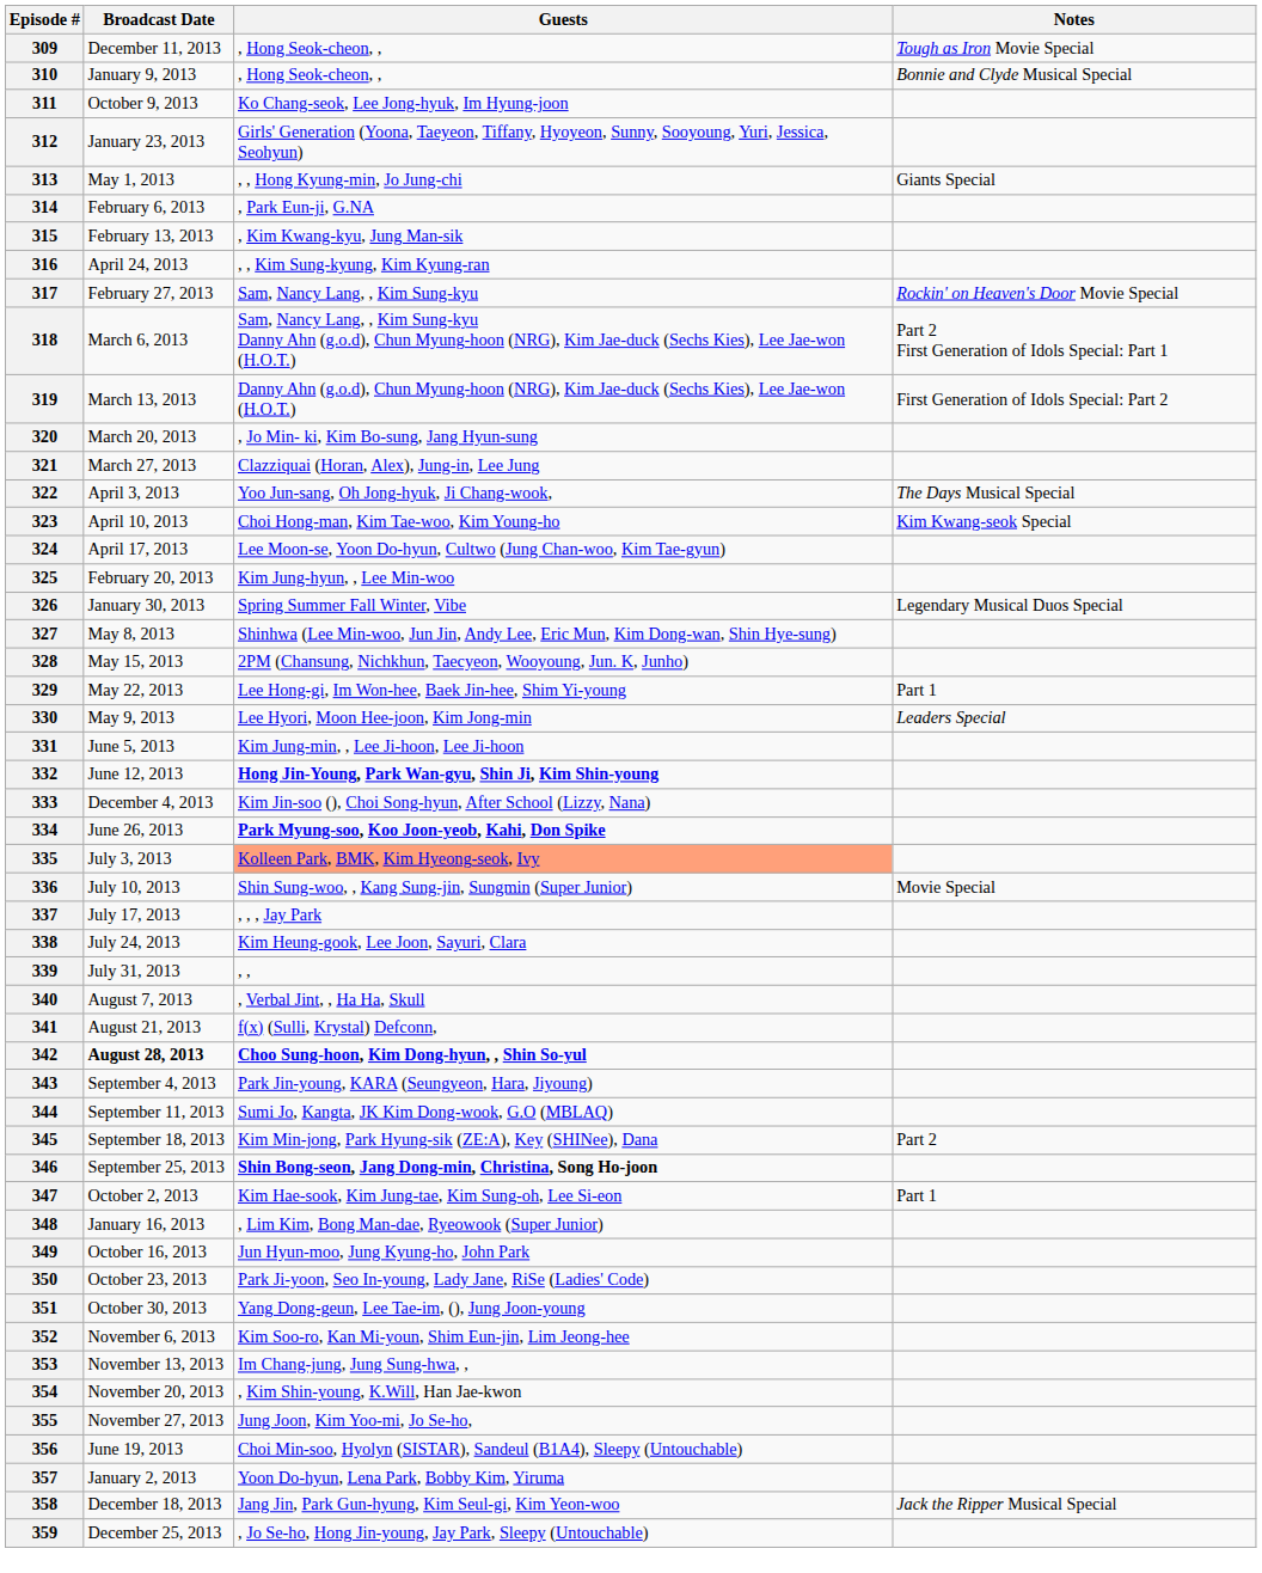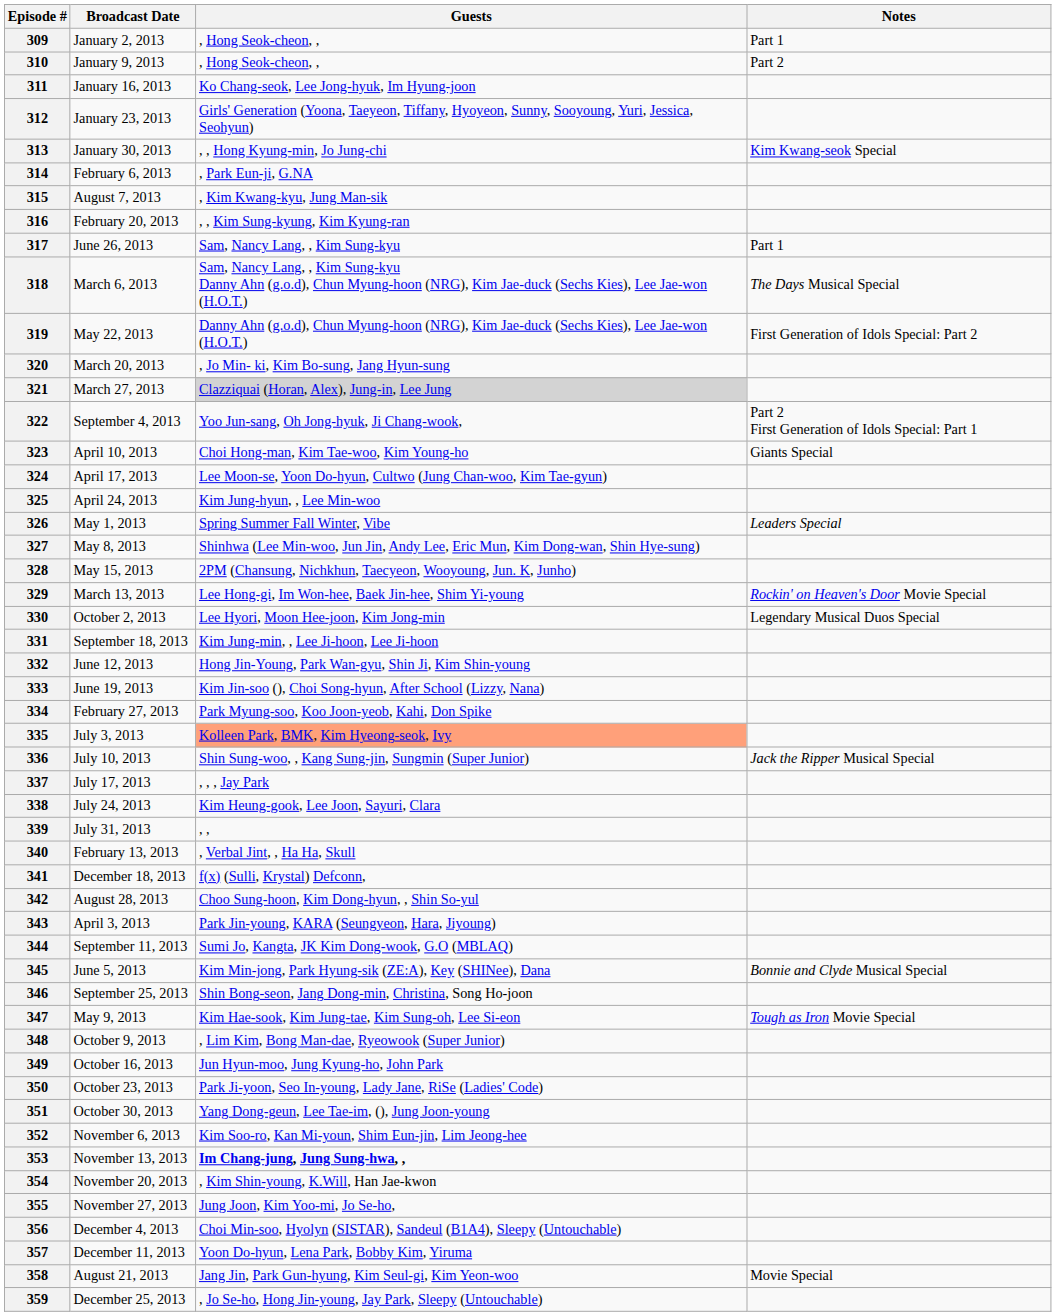 <table class="wikitable" style="font-size: 90%;">
 <tr>
 <th>Episode #</th>
 <th width=120>Broadcast Date</th>
 <th width=550>Guests</th>
 <th width=300>Notes</th>
 </tr>
 <tr>
 <th>309</th>
-<td>December 11, 2013</td>
+<td>January 2, 2013</td>
 <td>, <a href='#'>Hong Seok-cheon</a>, , </td>
-<td><em><a href='#'>Tough as Iron</a></em> Movie Special</td>
+<td>Part 1</td>
 </tr>
 <tr>
 <th>310</th>
 <td>January 9, 2013</td>
 <td>, <a href='#'>Hong Seok-cheon</a>, , </td>
-<td><em>Bonnie and Clyde</em> Musical Special</td>
+<td>Part 2</td>
 </tr>
 <tr>
 <th>311</th>
-<td>October 9, 2013</td>
+<td>January 16, 2013</td>
 <td><a href='#'>Ko Chang-seok</a>, <a href='#'>Lee Jong-hyuk</a>, <a href='#'>Im Hyung-joon</a></td>
 <td></td>
 </tr>
 <tr>
 <th>312</th>
 <td>January 23, 2013</td>
 <td><a href='#'>Girls' Generation</a> (<a href='#'>Yoona</a>, <a href='#'>Taeyeon</a>, <a href='#'>Tiffany</a>, <a href='#'>Hyoyeon</a>, <a href='#'>Sunny</a>, <a href='#'>Sooyoung</a>, <a href='#'>Yuri</a>, <a href='#'>Jessica</a>, <a href='#'>Seohyun</a>)</td>
 <td></td>
 </tr>
 <tr>
 <th>313</th>
-<td>May 1, 2013</td>
+<td>January 30, 2013</td>
 <td>, , <a href='#'>Hong Kyung-min</a>, <a href='#'>Jo Jung-chi</a></td>
-<td>Giants Special</td>
+<td><a href='#'>Kim Kwang-seok</a> Special</td>
 </tr>
 <tr>
 <th>314</th>
 <td>February 6, 2013</td>
 <td>, <a href='#'>Park Eun-ji</a>, <a href='#'>G.NA</a></td>
 <td></td>
 </tr>
 <tr>
 <th>315</th>
-<td>February 13, 2013</td>
+<td>August 7, 2013</td>
 <td>, <a href='#'>Kim Kwang-kyu</a>, <a href='#'>Jung Man-sik</a></td>
 <td></td>
 </tr>
 <tr>
 <th>316</th>
-<td>April 24, 2013</td>
+<td>February 20, 2013</td>
 <td>, , <a href='#'>Kim Sung-kyung</a>, <a href='#'>Kim Kyung-ran</a></td>
 <td></td>
 </tr>
 <tr>
 <th>317</th>
-<td>February 27, 2013</td>
+<td>June 26, 2013</td>
 <td><a href='#'>Sam</a>, <a href='#'>Nancy Lang</a>, , <a href='#'>Kim Sung-kyu</a></td>
-<td><em><a href='#'>Rockin' on Heaven's Door</a></em> Movie Special</td>
+<td>Part 1</td>
 </tr>
 <tr>
 <th>318</th>
 <td>March 6, 2013</td>
 <td><a href='#'>Sam</a>, <a href='#'>Nancy Lang</a>, , <a href='#'>Kim Sung-kyu</a> <br> <a href='#'>Danny Ahn</a> (<a href='#'>g.o.d</a>), <a href='#'>Chun Myung-hoon</a> (<a href='#'>NRG</a>), <a href='#'>Kim Jae-duck</a> (<a href='#'>Sechs Kies</a>), <a href='#'>Lee Jae-won</a> (<a href='#'>H.O.T.</a>)</td>
-<td>Part 2 <br> First Generation of Idols Special: Part 1</td>
+<td><em>The Days</em> Musical Special</td>
 </tr>
 <tr>
 <th>319</th>
-<td>March 13, 2013</td>
+<td>May 22, 2013</td>
 <td><a href='#'>Danny Ahn</a> (<a href='#'>g.o.d</a>), <a href='#'>Chun Myung-hoon</a> (<a href='#'>NRG</a>), <a href='#'>Kim Jae-duck</a> (<a href='#'>Sechs Kies</a>), <a href='#'>Lee Jae-won</a> (<a href='#'>H.O.T.</a>)</td>
 <td>First Generation of Idols Special: Part 2</td>
 </tr>
 <tr>
 <th>320</th>
 <td>March 20, 2013</td>
 <td>, <a href='#'>Jo Min- ki</a>, <a href='#'>Kim Bo-sung</a>, <a href='#'>Jang Hyun-sung</a></td>
 <td></td>
 </tr>
 <tr>
 <th>321</th>
 <td>March 27, 2013</td>
-<td><a href='#'>Clazziquai</a> (<a href='#'>Horan</a>, <a href='#'>Alex</a>), <a href='#'>Jung-in</a>, <a href='#'>Lee Jung</a></td>
+<td style="background: lightgrey;"><a href='#'>Clazziquai</a> (<a href='#'>Horan</a>, <a href='#'>Alex</a>), <a href='#'>Jung-in</a>, <a href='#'>Lee Jung</a></td>
 <td></td>
 </tr>
 <tr>
 <th>322</th>
-<td>April 3, 2013</td>
+<td>September 4, 2013</td>
 <td><a href='#'>Yoo Jun-sang</a>, <a href='#'>Oh Jong-hyuk</a>, <a href='#'>Ji Chang-wook</a>, </td>
-<td><em>The Days</em> Musical Special</td>
+<td>Part 2 <br> First Generation of Idols Special: Part 1</td>
 </tr>
 <tr>
 <th>323</th>
 <td>April 10, 2013</td>
 <td><a href='#'>Choi Hong-man</a>, <a href='#'>Kim Tae-woo</a>, <a href='#'>Kim Young-ho</a></td>
-<td><a href='#'>Kim Kwang-seok</a> Special</td>
+<td>Giants Special</td>
 </tr>
 <tr>
 <th>324</th>
 <td>April 17, 2013</td>
 <td><a href='#'>Lee Moon-se</a>, <a href='#'>Yoon Do-hyun</a>, <a href='#'>Cultwo</a> (<a href='#'>Jung Chan-woo</a>, <a href='#'>Kim Tae-gyun</a>)</td>
 <td></td>
 </tr>
 <tr>
 <th>325</th>
-<td>February 20, 2013</td>
+<td>April 24, 2013</td>
 <td><a href='#'>Kim Jung-hyun</a>, , <a href='#'>Lee Min-woo</a></td>
 <td></td>
 </tr>
 <tr>
 <th>326</th>
-<td>January 30, 2013</td>
+<td>May 1, 2013</td>
 <td><a href='#'>Spring Summer Fall Winter</a>, <a href='#'>Vibe</a></td>
-<td>Legendary Musical Duos Special</td>
+<td><em>Leaders Special</em></td>
 </tr>
 <tr>
 <th>327</th>
 <td>May 8, 2013</td>
 <td><a href='#'>Shinhwa</a> (<a href='#'>Lee Min-woo</a>, <a href='#'>Jun Jin</a>, <a href='#'>Andy Lee</a>, <a href='#'>Eric Mun</a>, <a href='#'>Kim Dong-wan</a>, <a href='#'>Shin Hye-sung</a>)</td>
 <td></td>
 </tr>
 <tr>
 <th>328</th>
 <td>May 15, 2013</td>
 <td><a href='#'>2PM</a> (<a href='#'>Chansung</a>, <a href='#'>Nichkhun</a>, <a href='#'>Taecyeon</a>, <a href='#'>Wooyoung</a>, <a href='#'>Jun. K</a>, <a href='#'>Junho</a>)</td>
 <td></td>
 </tr>
 <tr>
 <th>329</th>
-<td>May 22, 2013</td>
+<td>March 13, 2013</td>
 <td><a href='#'>Lee Hong-gi</a>, <a href='#'>Im Won-hee</a>, <a href='#'>Baek Jin-hee</a>, <a href='#'>Shim Yi-young</a></td>
-<td>Part 1</td>
+<td><em><a href='#'>Rockin' on Heaven's Door</a></em> Movie Special</td>
 </tr>
 <tr>
 <th>330</th>
-<td>May 9, 2013</td>
+<td>October 2, 2013</td>
 <td><a href='#'>Lee Hyori</a>, <a href='#'>Moon Hee-joon</a>, <a href='#'>Kim Jong-min</a></td>
-<td><em>Leaders Special</em></td>
+<td>Legendary Musical Duos Special</td>
 </tr>
 <tr>
 <th>331</th>
-<td>June 5, 2013</td>
+<td>September 18, 2013</td>
 <td><a href='#'>Kim Jung-min</a>, , <a href='#'>Lee Ji-hoon</a>, <a href='#'>Lee Ji-hoon</a></td>
 <td></td>
 </tr>
 <tr>
 <th>332</th>
 <td>June 12, 2013</td>
-<td><strong><a href='#'>Hong Jin-Young</a>, <a href='#'>Park Wan-gyu</a>, <a href='#'>Shin Ji</a>, <a href='#'>Kim Shin-young</a></strong></td>
+<td><a href='#'>Hong Jin-Young</a>, <a href='#'>Park Wan-gyu</a>, <a href='#'>Shin Ji</a>, <a href='#'>Kim Shin-young</a></td>
 <td></td>
 </tr>
 <tr>
 <th>333</th>
-<td>December 4, 2013</td>
+<td>June 19, 2013</td>
 <td><a href='#'>Kim Jin-soo</a> (), <a href='#'>Choi Song-hyun</a>, <a href='#'>After School</a> (<a href='#'>Lizzy</a>, <a href='#'>Nana</a>)</td>
 <td></td>
 </tr>
 <tr>
 <th>334</th>
-<td>June 26, 2013</td>
-<td><strong><a href='#'>Park Myung-soo</a>, <a href='#'>Koo Joon-yeob</a>, <a href='#'>Kahi</a>, <a href='#'>Don Spike</a></strong></td>
+<td>February 27, 2013</td>
+<td><a href='#'>Park Myung-soo</a>, <a href='#'>Koo Joon-yeob</a>, <a href='#'>Kahi</a>, <a href='#'>Don Spike</a></td>
 <td></td>
 </tr>
 <tr>
 <th>335</th>
 <td>July 3, 2013</td>
 <td style="background: lightsalmon;"><a href='#'>Kolleen Park</a>, <a href='#'>BMK</a>, <a href='#'>Kim Hyeong-seok</a>, <a href='#'>Ivy</a></td>
 <td></td>
 </tr>
 <tr>
 <th>336</th>
 <td>July 10, 2013</td>
 <td><a href='#'>Shin Sung-woo</a>, , <a href='#'>Kang Sung-jin</a>, <a href='#'>Sungmin</a> (<a href='#'>Super Junior</a>)</td>
-<td><em></em> Movie Special</td>
+<td><em>Jack the Ripper</em> Musical Special</td>
 </tr>
 <tr>
 <th>337</th>
 <td>July 17, 2013</td>
 <td>, , , <a href='#'>Jay Park</a></td>
 <td></td>
 </tr>
 <tr>
 <th>338</th>
 <td>July 24, 2013</td>
 <td><a href='#'>Kim Heung-gook</a>, <a href='#'>Lee Joon</a>, <a href='#'>Sayuri</a>, <a href='#'>Clara</a></td>
 <td></td>
 </tr>
 <tr>
 <th>339</th>
 <td>July 31, 2013</td>
 <td>, , </td>
 <td></td>
 </tr>
 <tr>
 <th>340</th>
-<td>August 7, 2013</td>
+<td>February 13, 2013</td>
 <td>, <a href='#'>Verbal Jint</a>, , <a href='#'>Ha Ha</a>, <a href='#'>Skull</a></td>
 <td></td>
 </tr>
 <tr>
 <th>341</th>
-<td>August 21, 2013</td>
+<td>December 18, 2013</td>
 <td><a href='#'>f(x)</a> (<a href='#'>Sulli</a>, <a href='#'>Krystal</a>) <a href='#'>Defconn</a>, </td>
 <td></td>
 </tr>
 <tr>
 <th>342</th>
-<td><strong>August 28, 2013</strong></td>
-<td><strong><a href='#'>Choo Sung-hoon</a>, <a href='#'>Kim Dong-hyun</a>, , <a href='#'>Shin So-yul</a></strong></td>
+<td>August 28, 2013</td>
+<td><a href='#'>Choo Sung-hoon</a>, <a href='#'>Kim Dong-hyun</a>, , <a href='#'>Shin So-yul</a></td>
 <td></td>
 </tr>
 <tr>
 <th>343</th>
-<td>September 4, 2013</td>
+<td>April 3, 2013</td>
 <td><a href='#'>Park Jin-young</a>, <a href='#'>KARA</a> (<a href='#'>Seungyeon</a>, <a href='#'>Hara</a>, <a href='#'>Jiyoung</a>)</td>
 <td></td>
 </tr>
 <tr>
 <th>344</th>
 <td>September 11, 2013</td>
 <td><a href='#'>Sumi Jo</a>, <a href='#'>Kangta</a>, <a href='#'>JK Kim Dong-wook</a>, <a href='#'>G.O</a> (<a href='#'>MBLAQ</a>)</td>
 <td></td>
 </tr>
 <tr>
 <th>345</th>
-<td>September 18, 2013</td>
+<td>June 5, 2013</td>
 <td><a href='#'>Kim Min-jong</a>, <a href='#'>Park Hyung-sik</a> (<a href='#'>ZE:A</a>), <a href='#'>Key</a> (<a href='#'>SHINee</a>), <a href='#'>Dana</a></td>
-<td>Part 2</td>
+<td><em>Bonnie and Clyde</em> Musical Special</td>
 </tr>
 <tr>
 <th>346</th>
 <td>September 25, 2013</td>
-<td><strong><a href='#'>Shin Bong-seon</a>, <a href='#'>Jang Dong-min</a>, <a href='#'>Christina</a>, Song Ho-joon</strong></td>
+<td><a href='#'>Shin Bong-seon</a>, <a href='#'>Jang Dong-min</a>, <a href='#'>Christina</a>, Song Ho-joon</td>
 <td></td>
 </tr>
 <tr>
 <th>347</th>
-<td>October 2, 2013</td>
+<td>May 9, 2013</td>
 <td><a href='#'>Kim Hae-sook</a>, <a href='#'>Kim Jung-tae</a>, <a href='#'>Kim Sung-oh</a>, <a href='#'>Lee Si-eon</a></td>
-<td>Part 1</td>
+<td><em><a href='#'>Tough as Iron</a></em> Movie Special</td>
 </tr>
 <tr>
 <th>348</th>
-<td>January 16, 2013</td>
+<td>October 9, 2013</td>
 <td>, <a href='#'>Lim Kim</a>, <a href='#'>Bong Man-dae</a>, <a href='#'>Ryeowook</a> (<a href='#'>Super Junior</a>)</td>
 <td></td>
 </tr>
 <tr>
 <th>349</th>
 <td>October 16, 2013</td>
 <td><a href='#'>Jun Hyun-moo</a>, <a href='#'>Jung Kyung-ho</a>, <a href='#'>John Park</a></td>
 <td></td>
 </tr>
 <tr>
 <th>350</th>
 <td>October 23, 2013</td>
 <td><a href='#'>Park Ji-yoon</a>, <a href='#'>Seo In-young</a>, <a href='#'>Lady Jane</a>, <a href='#'>RiSe</a> (<a href='#'>Ladies' Code</a>)</td>
 <td></td>
 </tr>
 <tr>
 <th>351</th>
 <td>October 30, 2013</td>
 <td><a href='#'>Yang Dong-geun</a>, <a href='#'>Lee Tae-im</a>,  (), <a href='#'>Jung Joon-young</a></td>
 <td></td>
 </tr>
 <tr>
 <th>352</th>
 <td>November 6, 2013</td>
 <td><a href='#'>Kim Soo-ro</a>, <a href='#'>Kan Mi-youn</a>, <a href='#'>Shim Eun-jin</a>, <a href='#'>Lim Jeong-hee</a></td>
 <td></td>
 </tr>
 <tr>
 <th>353</th>
 <td>November 13, 2013</td>
-<td><a href='#'>Im Chang-jung</a>, <a href='#'>Jung Sung-hwa</a>, , </td>
+<td><strong><a href='#'>Im Chang-jung</a>, <a href='#'>Jung Sung-hwa</a>, , </strong></td>
 <td></td>
 </tr>
 <tr>
 <th>354</th>
 <td>November 20, 2013</td>
 <td>, <a href='#'>Kim Shin-young</a>, <a href='#'>K.Will</a>, Han Jae-kwon</td>
 <td></td>
 </tr>
 <tr>
 <th>355</th>
 <td>November 27, 2013</td>
 <td><a href='#'>Jung Joon</a>, <a href='#'>Kim Yoo-mi</a>, <a href='#'>Jo Se-ho</a>, </td>
 <td></td>
 </tr>
 <tr>
 <th>356</th>
-<td>June 19, 2013</td>
+<td>December 4, 2013</td>
 <td><a href='#'>Choi Min-soo</a>, <a href='#'>Hyolyn</a> (<a href='#'>SISTAR</a>), <a href='#'>Sandeul</a> (<a href='#'>B1A4</a>), <a href='#'>Sleepy</a> (<a href='#'>Untouchable</a>)</td>
 <td></td>
 </tr>
 <tr>
 <th>357</th>
-<td>January 2, 2013</td>
+<td>December 11, 2013</td>
 <td><a href='#'>Yoon Do-hyun</a>, <a href='#'>Lena Park</a>, <a href='#'>Bobby Kim</a>, <a href='#'>Yiruma</a></td>
 <td></td>
 </tr>
 <tr>
 <th>358</th>
-<td>December 18, 2013</td>
+<td>August 21, 2013</td>
 <td><a href='#'>Jang Jin</a>, <a href='#'>Park Gun-hyung</a>, <a href='#'>Kim Seul-gi</a>, <a href='#'>Kim Yeon-woo</a></td>
-<td><em>Jack the Ripper</em> Musical Special</td>
+<td><em></em> Movie Special</td>
 </tr>
 <tr>
 <th>359</th>
 <td>December 25, 2013</td>
 <td>, <a href='#'>Jo Se-ho</a>, <a href='#'>Hong Jin-young</a>, <a href='#'>Jay Park</a>, <a href='#'>Sleepy</a> (<a href='#'>Untouchable</a>)</td>
 <td></td>
 </tr>
 </table>
